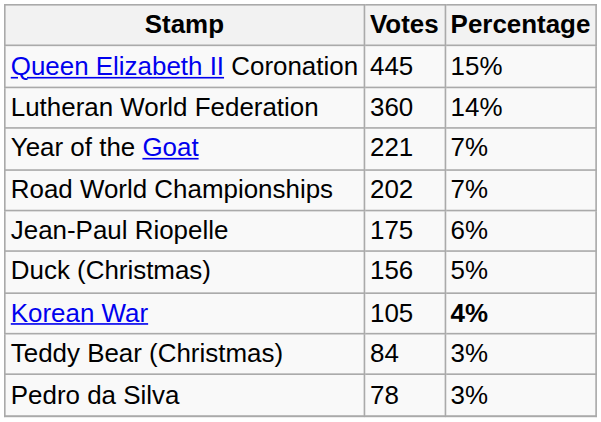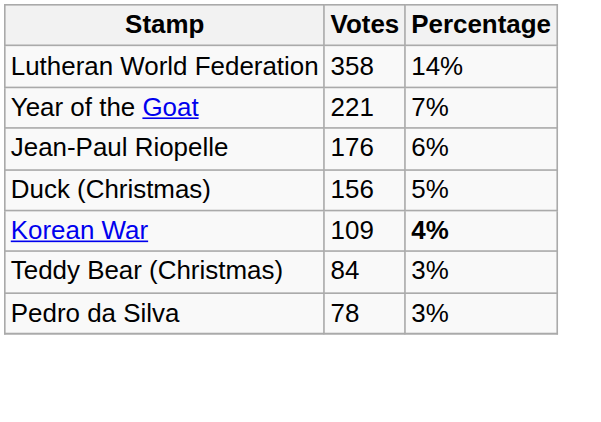 <table class="wikitable sortable">
 <tr>
 <th>Stamp</th>
 <th>Votes</th>
 <th>Percentage</th>
 </tr>
 <tr>
-<td><a href='#'>Queen Elizabeth II</a> Coronation</td>
-<td>445</td>
-<td>15%</td>
-</tr>
-<tr>
 <td>Lutheran World Federation</td>
-<td>360</td>
+<td>358</td>
 <td>14%</td>
 </tr>
 <tr>
 <td>Year of the <a href='#'>Goat</a></td>
 <td>221</td>
 <td>7%</td>
 </tr>
 <tr>
-<td>Road World Championships</td>
-<td>202</td>
-<td>7%</td>
-</tr>
-<tr>
 <td>Jean-Paul Riopelle</td>
-<td>175</td>
+<td>176</td>
 <td>6%</td>
 </tr>
 <tr>
 <td>Duck (Christmas)</td>
 <td>156</td>
 <td>5%</td>
 </tr>
 <tr>
 <td><a href='#'>Korean War</a></td>
-<td>105</td>
+<td>109</td>
 <td><strong>4%</strong></td>
 </tr>
 <tr>
 <td>Teddy Bear (Christmas)</td>
 <td>84</td>
 <td>3%</td>
 </tr>
 <tr>
 <td>Pedro da Silva</td>
 <td>78</td>
 <td>3%</td>
 </tr>
 <tr>
 </tr>
 </table>
